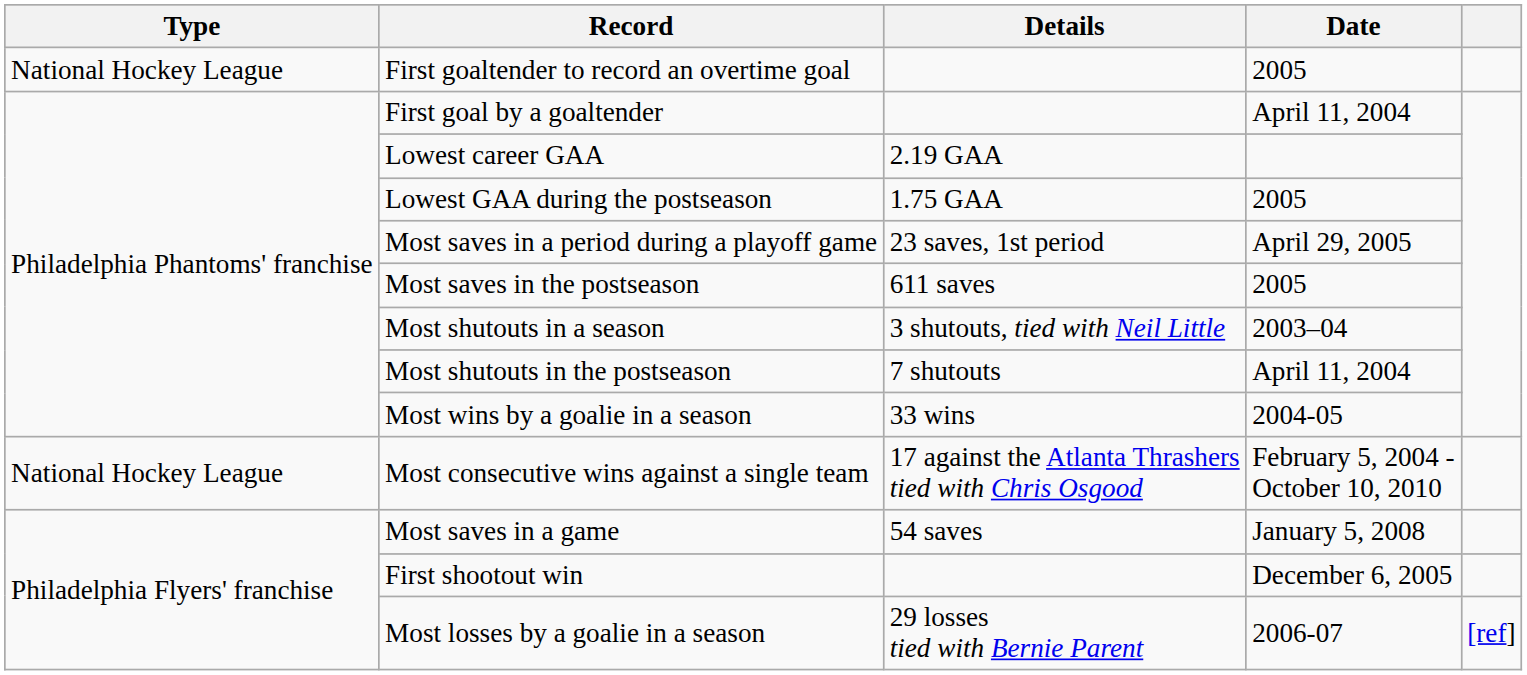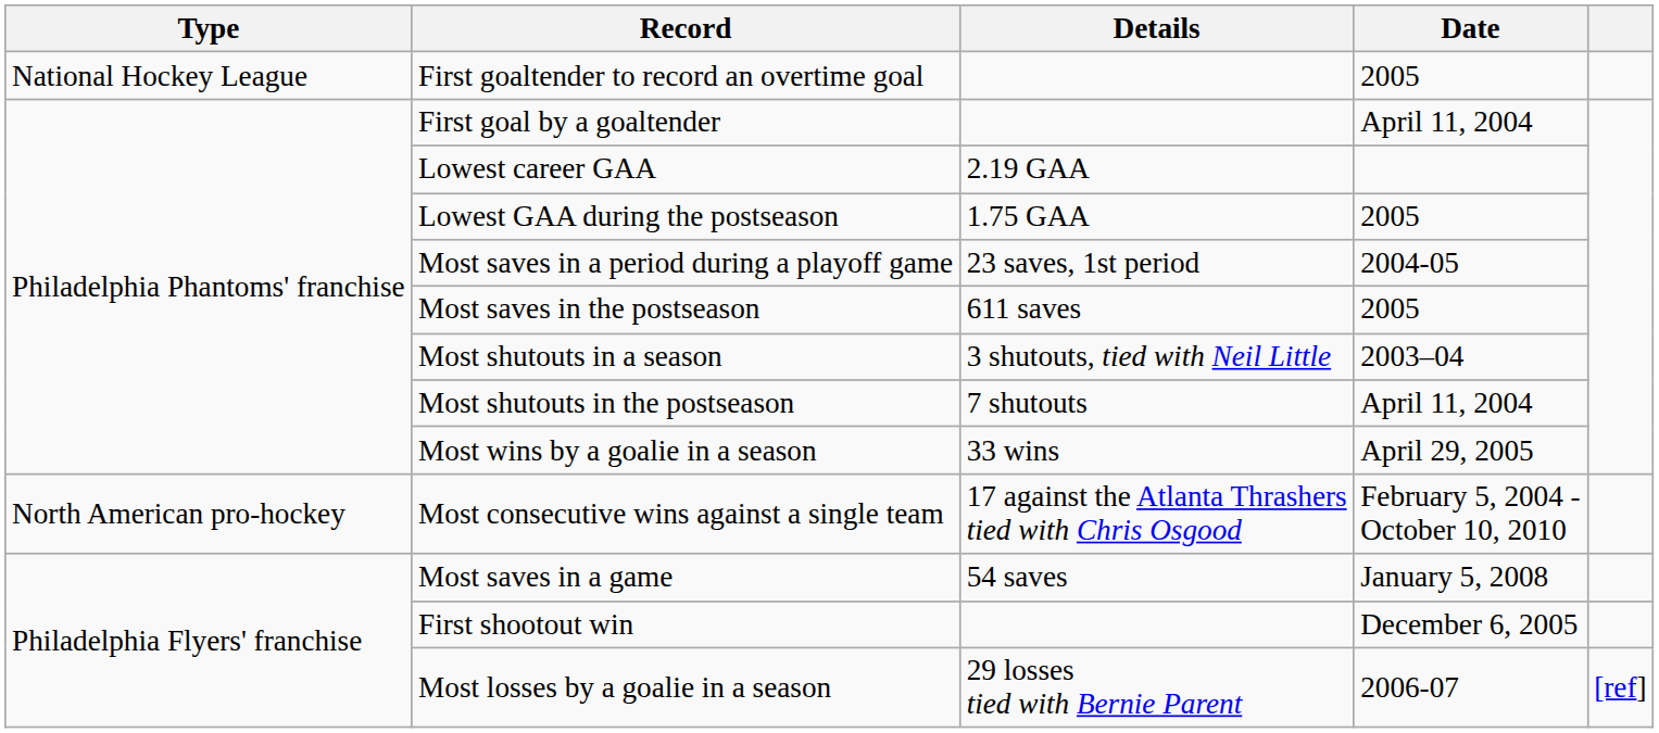 <table class="wikitable">
 <tr>
 <th>Type</th>
 <th>Record</th>
 <th>Details</th>
 <th>Date</th>
 <th></th>
 </tr>
 <tr>
 <td>National Hockey League</td>
 <td>First goaltender to record an overtime goal</td>
 <td></td>
 <td>2005</td>
 <td></td>
 </tr>
 <tr>
 <td rowspan="8">Philadelphia Phantoms' franchise</td>
 <td>First goal by a goaltender</td>
 <td></td>
 <td>April 11, 2004</td>
 <td rowspan="8"></td>
 </tr>
 <tr>
 <td>Lowest career GAA</td>
 <td>2.19 GAA</td>
 <td></td>
 </tr>
 <tr>
 <td>Lowest GAA during the postseason</td>
 <td>1.75 GAA</td>
 <td>2005</td>
 </tr>
 <tr>
 <td>Most saves in a period during a playoff game</td>
 <td>23 saves, 1st period</td>
-<td>April 29, 2005</td>
+<td>2004-05</td>
 </tr>
 <tr>
 <td>Most saves in the postseason</td>
 <td>611 saves</td>
 <td>2005</td>
 </tr>
 <tr>
 <td>Most shutouts in a season</td>
 <td>3 shutouts, <em>tied with <a href='#'>Neil Little</a></em></td>
 <td>2003–04</td>
 </tr>
 <tr>
 <td>Most shutouts in the postseason</td>
 <td>7 shutouts</td>
 <td>April 11, 2004</td>
 </tr>
 <tr>
 <td>Most wins by a goalie in a season</td>
 <td>33 wins</td>
-<td>2004-05</td>
+<td>April 29, 2005</td>
 </tr>
 <tr>
-<td>National Hockey League</td>
+<td>North American pro-hockey</td>
 <td>Most consecutive wins against a single team</td>
 <td>17 against the <a href='#'>Atlanta Thrashers</a><br><em>tied with <a href='#'>Chris Osgood</a></em></td>
 <td>February 5, 2004 -<br>October 10, 2010</td>
 <td><br></td>
 </tr>
 <tr>
 <td rowspan="3">Philadelphia Flyers' franchise</td>
 <td>Most saves in a game</td>
 <td>54 saves</td>
 <td>January 5, 2008</td>
 <td></td>
 </tr>
 <tr>
 <td>First shootout win</td>
 <td></td>
 <td>December 6, 2005</td>
 <td></td>
 </tr>
 <tr>
 <td>Most losses by a goalie in a season</td>
 <td>29 losses<br><em>tied with <a href='#'>Bernie Parent</a></em></td>
 <td>2006-07</td>
 <td><a href='#'>[ref</a>]</td>
 </tr>
 </table>
